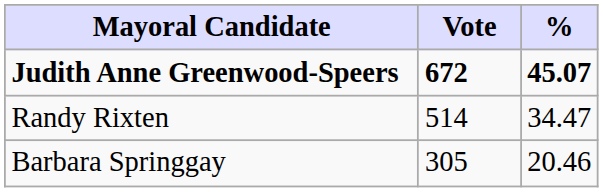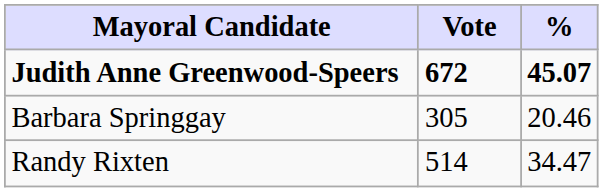 <table class="wikitable">
 <tr>
 <th style="background:#ddf; width:225px;">Mayoral Candidate</th>
 <th style="background:#ddf; width:50px;">Vote</th>
 <th style="background:#ddf; width:30px;">%</th>
 </tr>
 <tr>
 <td><strong>Judith Anne Greenwood-Speers</strong></td>
 <td><strong>672</strong></td>
 <td><strong>45.07</strong></td>
 </tr>
 <tr>
+<td>Barbara Springgay</td>
+<td>305</td>
+<td>20.46</td>
+</tr>
+<tr>
 <td>Randy Rixten</td>
 <td>514</td>
 <td>34.47</td>
 </tr>
-<tr>
-<td>Barbara Springgay</td>
-<td>305</td>
-<td>20.46</td>
-</tr>
 </table>
